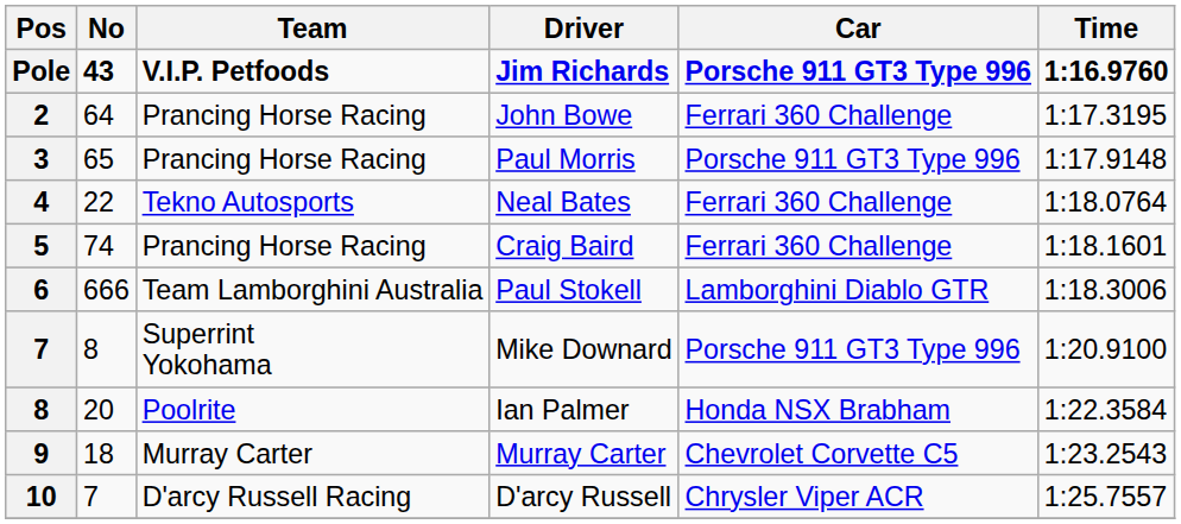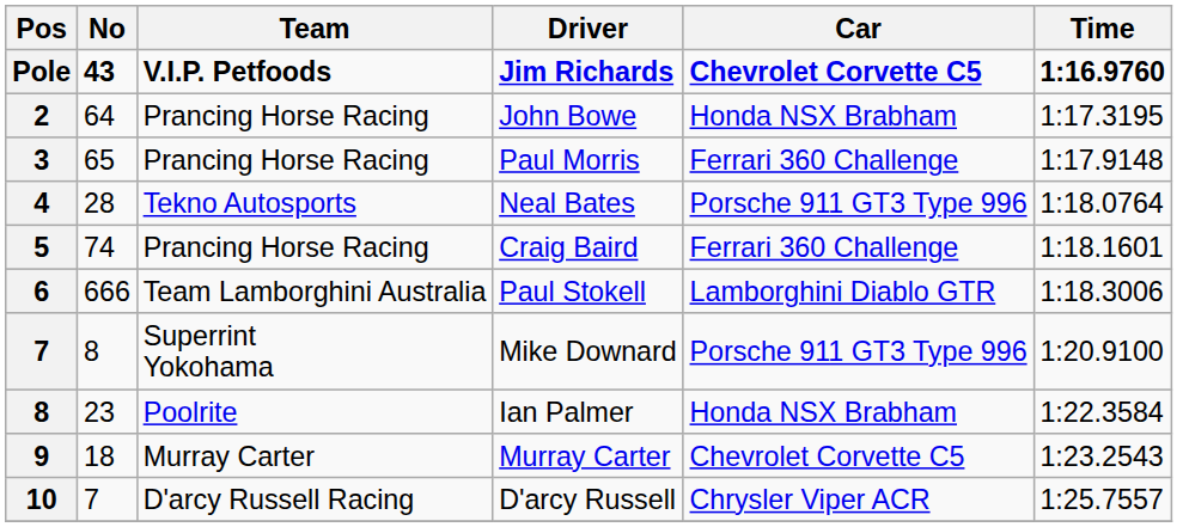 <table class="wikitable" style="font-size: 95%;">
 <tr>
 <th>Pos</th>
 <th>No</th>
 <th>Team</th>
 <th>Driver</th>
 <th>Car</th>
 <th>Time</th>
 </tr>
 <tr style="font-weight:bold">
 <th>Pole</th>
 <td>43</td>
 <td>V.I.P. Petfoods</td>
 <td> <a href='#'>Jim Richards</a></td>
-<td><a href='#'>Porsche 911 GT3 Type 996</a></td>
+<td><a href='#'>Chevrolet Corvette C5</a></td>
 <td>1:16.9760</td>
 </tr>
 <tr>
 <th>2</th>
 <td>64</td>
 <td>Prancing Horse Racing</td>
 <td> <a href='#'>John Bowe</a></td>
-<td><a href='#'>Ferrari 360 Challenge</a></td>
+<td><a href='#'>Honda NSX Brabham</a></td>
 <td>1:17.3195</td>
 </tr>
 <tr>
 <th>3</th>
 <td>65</td>
 <td>Prancing Horse Racing</td>
 <td> <a href='#'>Paul Morris</a></td>
-<td><a href='#'>Porsche 911 GT3 Type 996</a></td>
+<td><a href='#'>Ferrari 360 Challenge</a></td>
 <td>1:17.9148</td>
 </tr>
 <tr>
 <th>4</th>
-<td>22</td>
+<td>28</td>
 <td><a href='#'>Tekno Autosports</a></td>
 <td> <a href='#'>Neal Bates</a></td>
-<td><a href='#'>Ferrari 360 Challenge</a></td>
+<td><a href='#'>Porsche 911 GT3 Type 996</a></td>
 <td>1:18.0764</td>
 </tr>
 <tr>
 <th>5</th>
 <td>74</td>
 <td>Prancing Horse Racing</td>
 <td> <a href='#'>Craig Baird</a></td>
 <td><a href='#'>Ferrari 360 Challenge</a></td>
 <td>1:18.1601</td>
 </tr>
 <tr>
 <th>6</th>
 <td>666</td>
 <td>Team Lamborghini Australia</td>
 <td> <a href='#'>Paul Stokell</a></td>
 <td><a href='#'>Lamborghini Diablo GTR</a></td>
 <td>1:18.3006</td>
 </tr>
 <tr>
 <th>7</th>
 <td>8</td>
 <td>Superrint<br>Yokohama</td>
 <td> Mike Downard</td>
 <td><a href='#'>Porsche 911 GT3 Type 996</a></td>
 <td>1:20.9100</td>
 </tr>
 <tr>
 <th>8</th>
-<td>20</td>
+<td>23</td>
 <td><a href='#'>Poolrite</a></td>
 <td> Ian Palmer</td>
 <td><a href='#'>Honda NSX Brabham</a></td>
 <td>1:22.3584</td>
 </tr>
 <tr>
 <th>9</th>
 <td>18</td>
 <td>Murray Carter</td>
 <td> <a href='#'>Murray Carter</a></td>
 <td><a href='#'>Chevrolet Corvette C5</a></td>
 <td>1:23.2543</td>
 </tr>
 <tr>
 <th>10</th>
 <td>7</td>
 <td>D'arcy Russell Racing</td>
 <td> D'arcy Russell</td>
 <td><a href='#'>Chrysler Viper ACR</a></td>
 <td>1:25.7557</td>
 </tr>
 <tr>
 </tr>
 </table>
